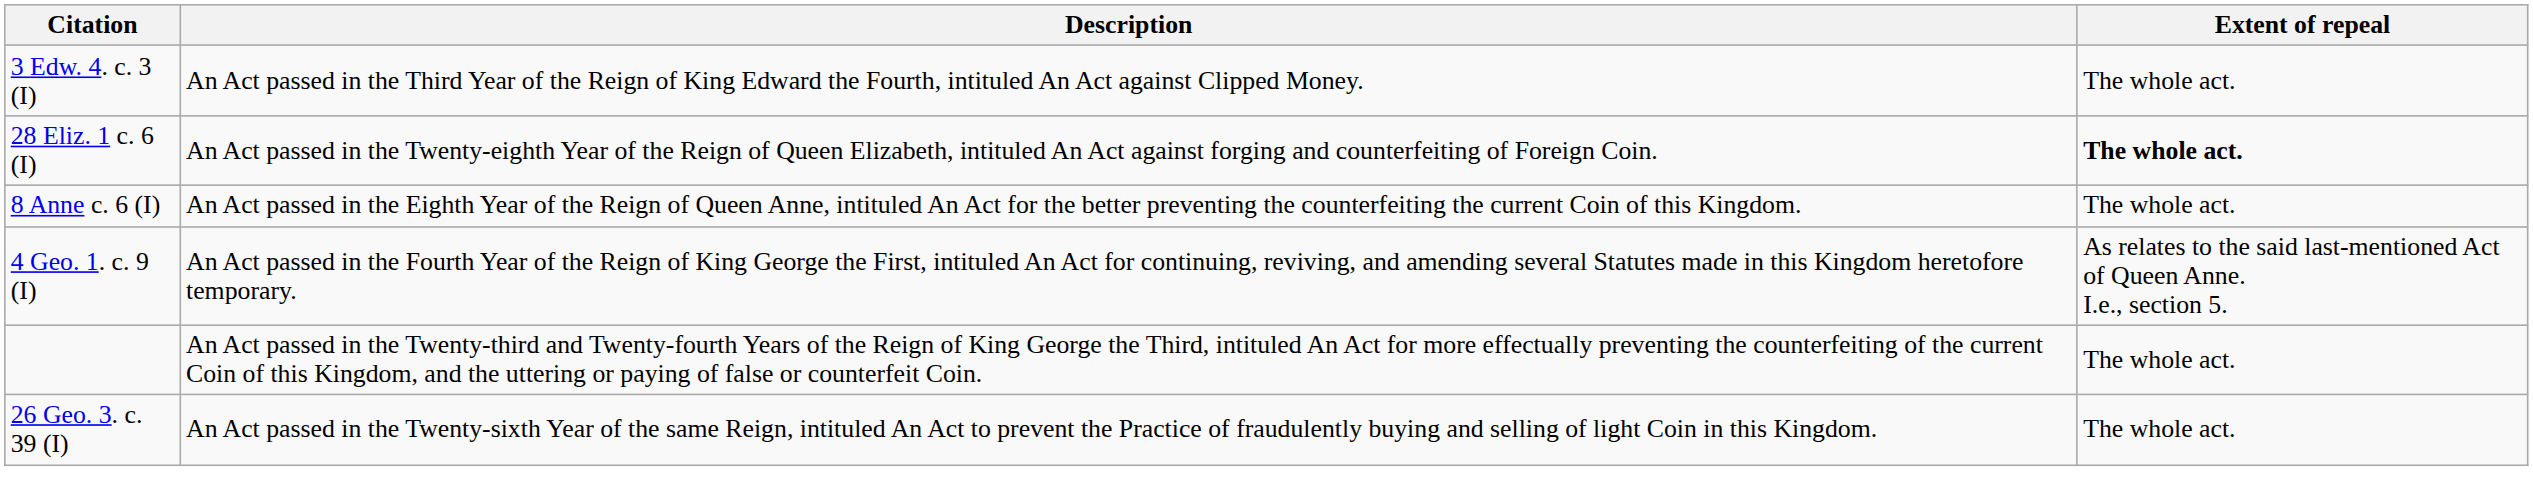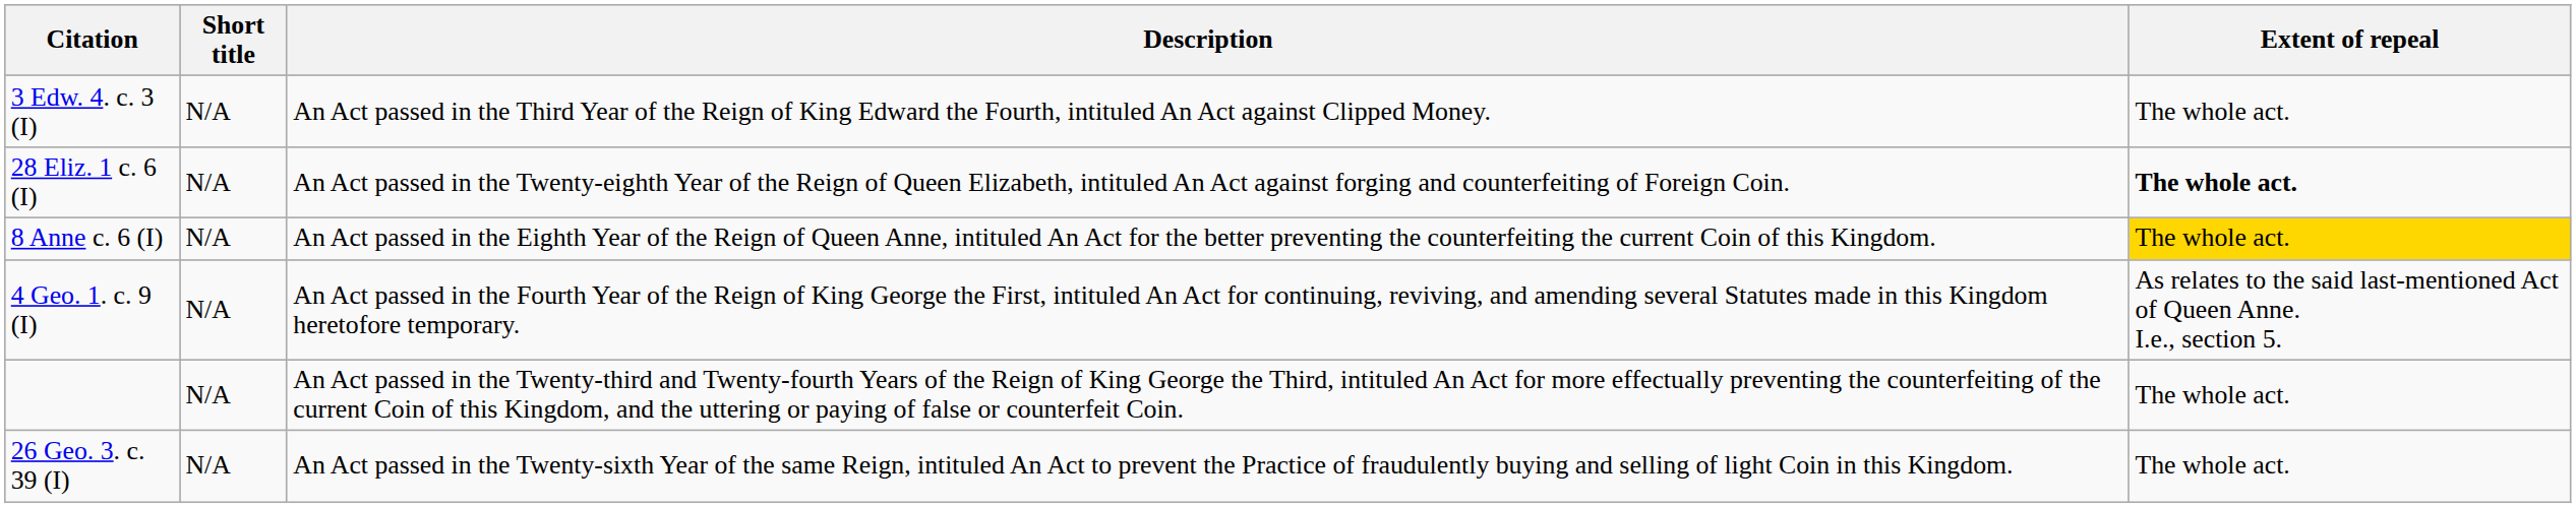 <table class="wikitable">
 <tr>
 <th>Citation</th>
+<th>Short title</th>
 <th>Description</th>
 <th>Extent of repeal</th>
 </tr>
 <tr>
 <td><a href='#'>3 Edw. 4</a>. c. 3 (I)</td>
+<td>N/A</td>
 <td>An Act passed in the Third Year of the Reign of King Edward the Fourth, intituled An Act against Clipped Money.</td>
 <td>The whole act.</td>
 </tr>
 <tr>
 <td><a href='#'>28 Eliz. 1</a> c. 6 (I)</td>
+<td>N/A</td>
 <td>An Act passed in the Twenty-eighth Year of the Reign of Queen Elizabeth, intituled An Act against forging and counterfeiting of Foreign Coin.</td>
 <td><strong>The whole act.</strong></td>
 </tr>
 <tr>
 <td><a href='#'>8 Anne</a> c. 6 (I)</td>
+<td>N/A</td>
 <td>An Act passed in the Eighth Year of the Reign of Queen Anne, intituled An Act for the better preventing the counterfeiting the current Coin of this Kingdom.</td>
-<td>The whole act.</td>
+<td style="background: gold;">The whole act.</td>
 </tr>
 <tr>
 <td><a href='#'>4 Geo. 1</a>. c. 9 (I)</td>
+<td>N/A</td>
 <td>An Act passed in the Fourth Year of the Reign of King George the First, intituled An Act for continuing, reviving, and amending several Statutes made in this Kingdom heretofore temporary.</td>
 <td>As relates to the said last-mentioned Act of Queen Anne.<br>I.e., section 5.</td>
 </tr>
 <tr>
 <td></td>
+<td>N/A</td>
 <td>An Act passed in the Twenty-third and Twenty-fourth Years of the Reign of King George the Third, intituled An Act for more effectually preventing the counterfeiting of the current Coin of this Kingdom, and the uttering or paying of false or counterfeit Coin.</td>
 <td>The whole act.</td>
 </tr>
 <tr>
 <td><a href='#'>26 Geo. 3</a>. c. 39 (I)</td>
+<td>N/A</td>
 <td>An Act passed in the Twenty-sixth Year of the same Reign, intituled An Act to prevent the Practice of fraudulently buying and selling of light Coin in this Kingdom.</td>
 <td>The whole act.</td>
 </tr>
 </table>
